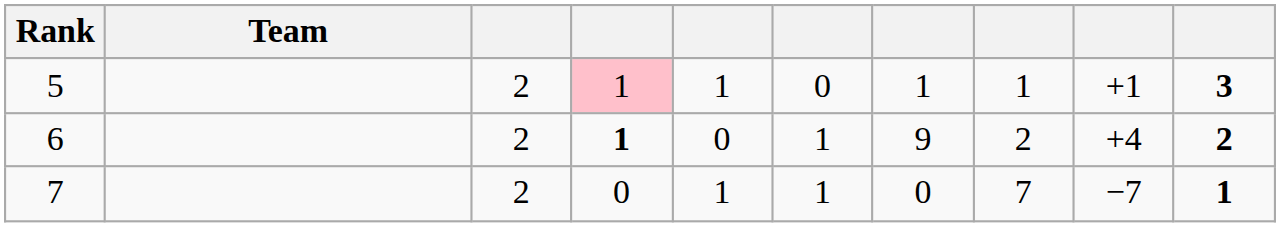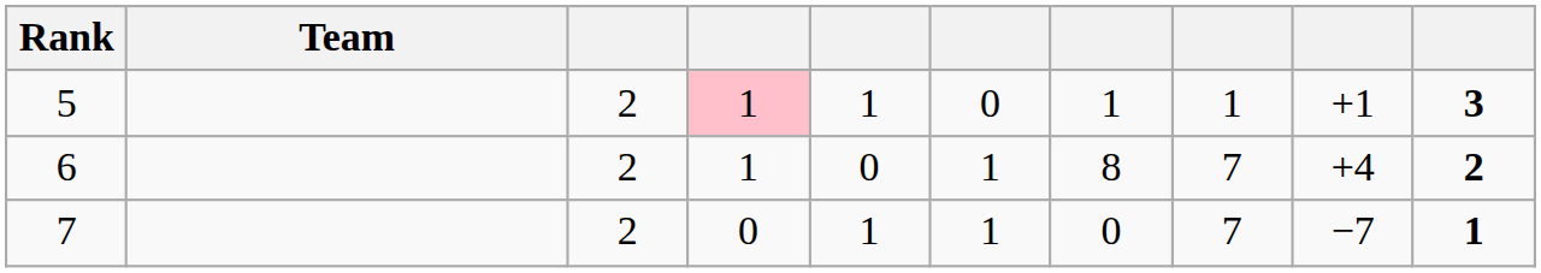 <table class="wikitable" style="text-align:center;">
 <tr>
 <th width=40>Rank</th>
 <th width=165>Team</th>
 <th width=40></th>
 <th width=40></th>
 <th width=40></th>
 <th width=40></th>
 <th width=40></th>
 <th width=40></th>
 <th width=40></th>
 <th width=40></th>
 </tr>
 <tr>
 <td>5</td>
 <td style="text-align:left;"></td>
 <td>2</td>
 <td style="background: pink;">1</td>
 <td>1</td>
 <td>0</td>
 <td>1</td>
 <td>1</td>
 <td>+1</td>
 <td><strong>3</strong></td>
 </tr>
 <tr>
 <td>6</td>
 <td style="text-align:left;"></td>
 <td>2</td>
-<td><strong>1</strong></td>
+<td>1</td>
 <td>0</td>
 <td>1</td>
-<td>9</td>
-<td>2</td>
+<td>8</td>
+<td>7</td>
 <td>+4</td>
 <td><strong>2</strong></td>
 </tr>
 <tr>
 <td>7</td>
 <td style="text-align:left;"><strong></strong></td>
 <td>2</td>
 <td>0</td>
 <td>1</td>
 <td>1</td>
 <td>0</td>
 <td>7</td>
 <td>−7</td>
 <td><strong>1</strong></td>
 </tr>
 </table>
